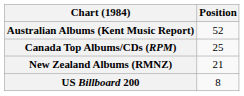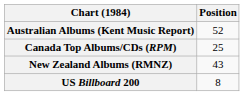 <table class="wikitable sortable plainrowheaders" style="text-align:center;">
 <tr>
 <th scope="col">Chart (1984)</th>
 <th scope="col">Position</th>
 </tr>
 <tr>
 <th scope="row">Australian Albums (Kent Music Report)</th>
 <td>52</td>
 </tr>
 <tr>
 <th scope="row">Canada Top Albums/CDs (<em>RPM</em>)</th>
 <td>25</td>
 </tr>
 <tr>
 <th scope="row">New Zealand Albums (RMNZ)</th>
-<td>21</td>
+<td>43</td>
 </tr>
 <tr>
 <th scope="row">US <em>Billboard</em> 200</th>
 <td>8</td>
 </tr>
 </table>
